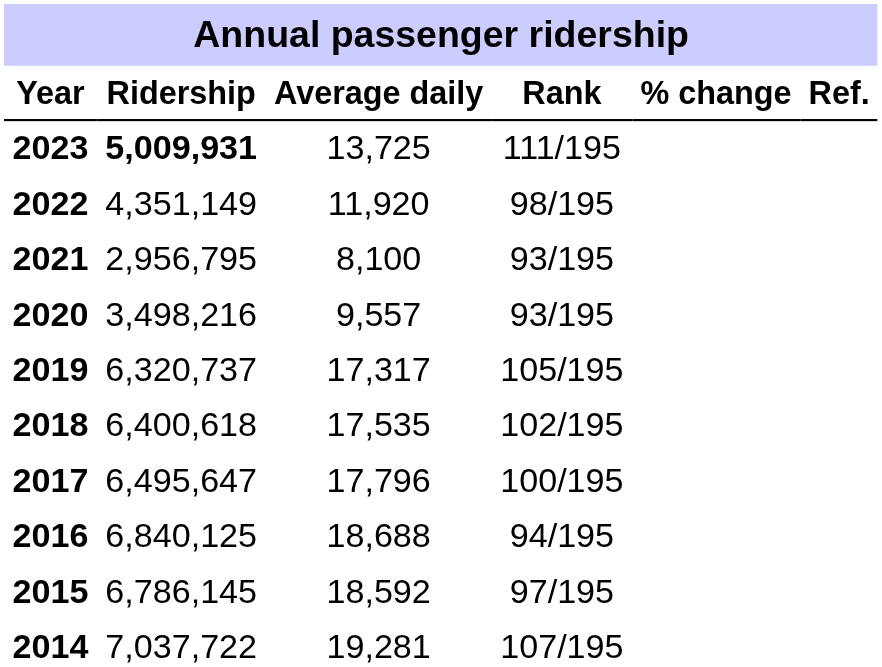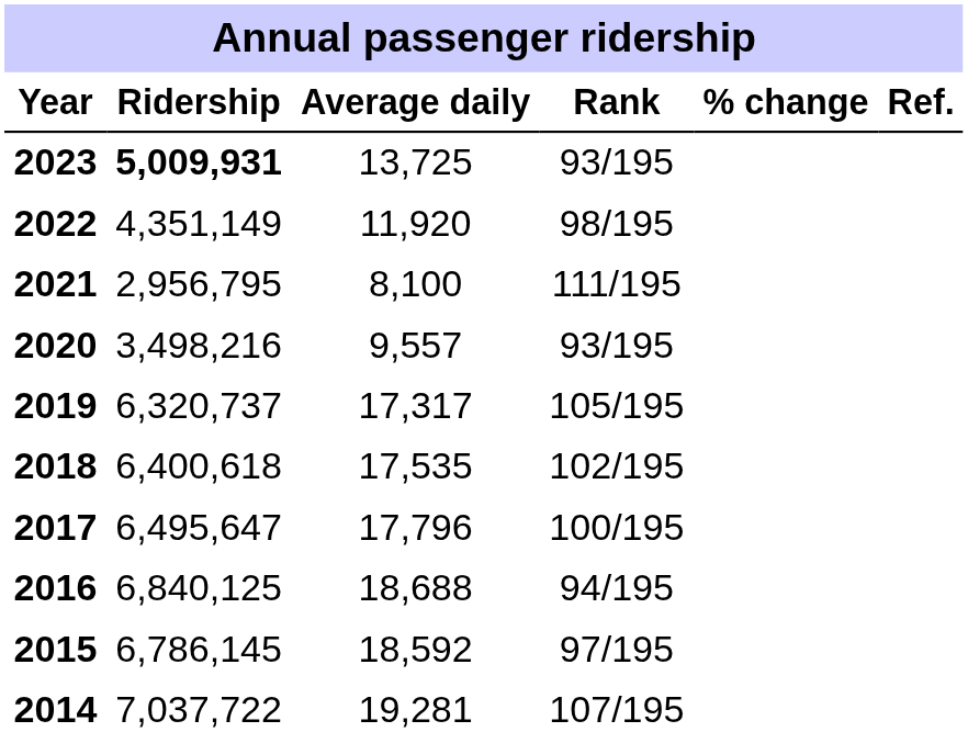 <table class="toccolours" cellpadding="4" cellspacing="0" style="text-align:right;">
 <tr>
 <th colspan="6"  style="background-color:#ccf; background-color:#ccf; font-size:110%; text-align:center;">Annual passenger ridership</th>
 </tr>
 <tr style="font-size:95%; text-align:center">
 <th style="border-bottom:1px solid black">Year</th>
 <th style="border-bottom:1px solid black">Ridership</th>
 <th style="border-bottom:1px solid black">Average daily</th>
 <th style="border-bottom:1px solid black">Rank</th>
 <th style="border-bottom:1px solid black">% change</th>
 <th style="border-bottom:1px solid black">Ref.</th>
 </tr>
 <tr style="text-align:center;">
 <td><strong>2023</strong></td>
 <td><strong>5,009,931</strong></td>
 <td>13,725</td>
-<td>111/195</td>
+<td>93/195</td>
 <td></td>
 <td></td>
 </tr>
 <tr style="text-align:center;">
 <td><strong>2022</strong></td>
 <td>4,351,149</td>
 <td>11,920</td>
 <td>98/195</td>
 <td></td>
 <td></td>
 </tr>
 <tr style="text-align:center;">
 <td><strong>2021</strong></td>
 <td>2,956,795</td>
 <td>8,100</td>
-<td>93/195</td>
+<td>111/195</td>
 <td></td>
 <td></td>
 </tr>
 <tr style="text-align:center;">
 <td><strong>2020</strong></td>
 <td>3,498,216</td>
 <td>9,557</td>
 <td>93/195</td>
 <td></td>
 <td></td>
 </tr>
 <tr style="text-align:center;">
 <td><strong>2019</strong></td>
 <td>6,320,737</td>
 <td>17,317</td>
 <td>105/195</td>
 <td></td>
 <td></td>
 </tr>
 <tr style="text-align:center;">
 <td><strong>2018</strong></td>
 <td>6,400,618</td>
 <td>17,535</td>
 <td>102/195</td>
 <td></td>
 <td></td>
 </tr>
 <tr style="text-align:center;">
 <td><strong>2017</strong></td>
 <td>6,495,647</td>
 <td>17,796</td>
 <td>100/195</td>
 <td></td>
 <td></td>
 </tr>
 <tr style="text-align:center;">
 <td><strong>2016</strong></td>
 <td>6,840,125</td>
 <td>18,688</td>
 <td>94/195</td>
 <td></td>
 <td></td>
 </tr>
 <tr style="text-align:center;">
 <td><strong>2015</strong></td>
 <td>6,786,145</td>
 <td>18,592</td>
 <td>97/195</td>
 <td></td>
 <td></td>
 </tr>
 <tr style="text-align:center;">
 <td><strong>2014</strong></td>
 <td>7,037,722</td>
 <td>19,281</td>
 <td>107/195</td>
 <td></td>
 <td></td>
 </tr>
 </table>
